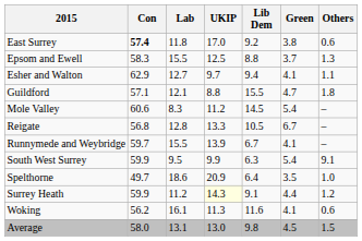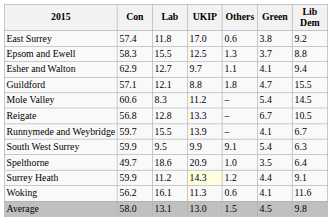 <table class="wikitable">
 <tr>
 <th>2015</th>
 <th width="50">Con</th>
 <th width="50">Lab</th>
 <th width="50">UKIP</th>
+<th width="50">Others</th>
+<th width="50">Green</th>
 <th width="50">Lib Dem</th>
-<th width="50">Green</th>
-<th width="50">Others</th>
 </tr>
 <tr>
 <td>East Surrey</td>
-<td><strong>57.4</strong></td>
+<td>57.4</td>
 <td>11.8</td>
 <td>17.0</td>
+<td>0.6</td>
+<td>3.8</td>
 <td>9.2</td>
-<td>3.8</td>
-<td>0.6</td>
 </tr>
 <tr>
 <td>Epsom and Ewell</td>
 <td>58.3</td>
 <td>15.5</td>
 <td>12.5</td>
+<td>1.3</td>
+<td>3.7</td>
 <td>8.8</td>
-<td>3.7</td>
-<td>1.3</td>
 </tr>
 <tr>
 <td>Esher and Walton</td>
 <td>62.9</td>
 <td>12.7</td>
 <td>9.7</td>
+<td>1.1</td>
+<td>4.1</td>
 <td>9.4</td>
-<td>4.1</td>
-<td>1.1</td>
 </tr>
 <tr>
 <td>Guildford</td>
 <td>57.1</td>
 <td>12.1</td>
 <td>8.8</td>
+<td>1.8</td>
+<td>4.7</td>
 <td>15.5</td>
-<td>4.7</td>
-<td>1.8</td>
 </tr>
 <tr>
 <td>Mole Valley</td>
 <td>60.6</td>
 <td>8.3</td>
 <td>11.2</td>
+<td>–</td>
+<td>5.4</td>
 <td>14.5</td>
-<td>5.4</td>
-<td>–</td>
 </tr>
 <tr>
 <td>Reigate</td>
 <td>56.8</td>
 <td>12.8</td>
 <td>13.3</td>
+<td>–</td>
+<td>6.7</td>
 <td>10.5</td>
-<td>6.7</td>
-<td>–</td>
 </tr>
 <tr>
 <td>Runnymede and Weybridge</td>
 <td>59.7</td>
 <td>15.5</td>
 <td>13.9</td>
+<td>–</td>
+<td>4.1</td>
 <td>6.7</td>
-<td>4.1</td>
-<td>–</td>
 </tr>
 <tr>
 <td>South West Surrey</td>
 <td>59.9</td>
 <td>9.5</td>
 <td>9.9</td>
+<td>9.1</td>
+<td>5.4</td>
 <td>6.3</td>
-<td>5.4</td>
-<td>9.1</td>
 </tr>
 <tr>
 <td>Spelthorne</td>
 <td>49.7</td>
 <td>18.6</td>
 <td>20.9</td>
+<td>1.0</td>
+<td>3.5</td>
 <td>6.4</td>
-<td>3.5</td>
-<td>1.0</td>
 </tr>
 <tr>
 <td>Surrey Heath</td>
 <td>59.9</td>
 <td>11.2</td>
 <td style="background: lightyellow;">14.3</td>
+<td>1.2</td>
+<td>4.4</td>
 <td>9.1</td>
-<td>4.4</td>
-<td>1.2</td>
 </tr>
 <tr>
 <td>Woking</td>
 <td>56.2</td>
 <td>16.1</td>
 <td>11.3</td>
+<td>0.6</td>
+<td>4.1</td>
 <td>11.6</td>
-<td>4.1</td>
-<td>0.6</td>
 </tr>
 <tr style="background: silver;">
 <td>Average</td>
 <td>58.0</td>
 <td>13.1</td>
 <td>13.0</td>
+<td>1.5</td>
+<td>4.5</td>
 <td>9.8</td>
-<td>4.5</td>
-<td>1.5</td>
 </tr>
 </table>
